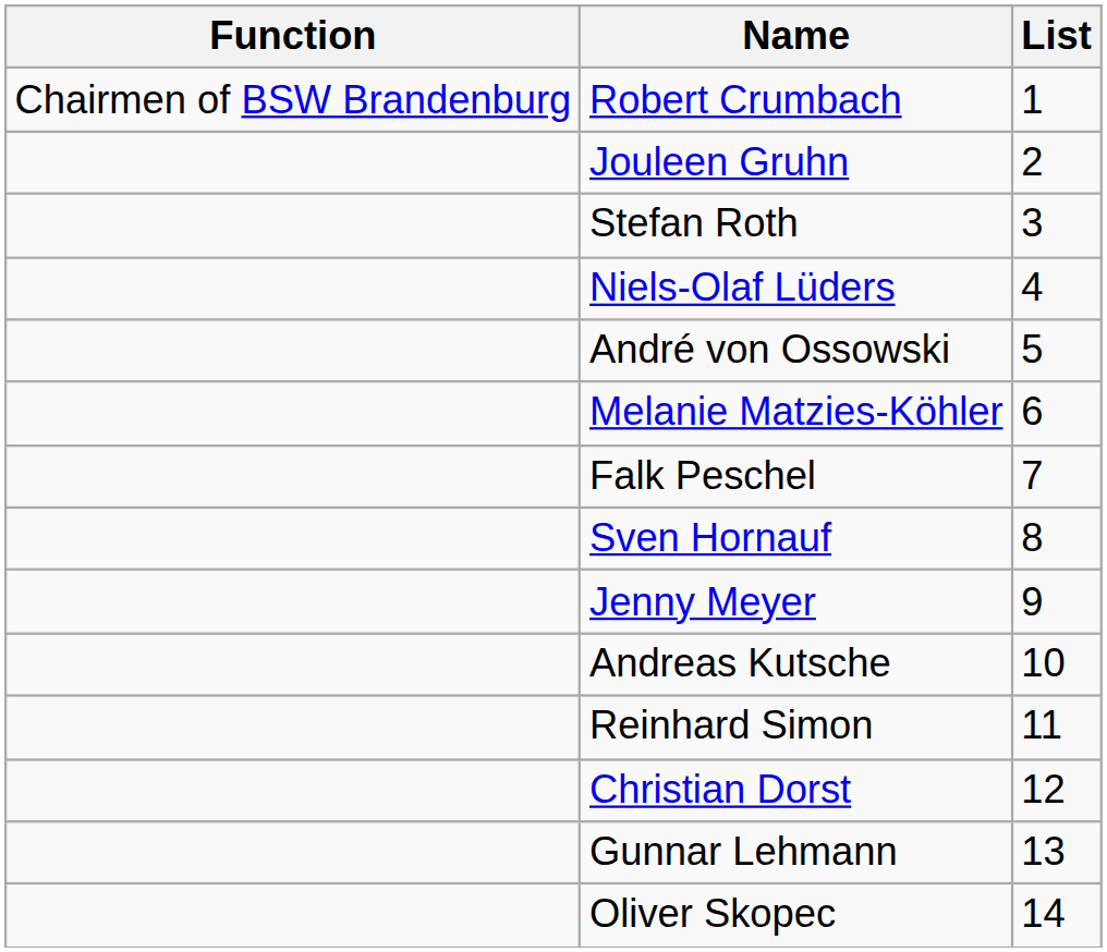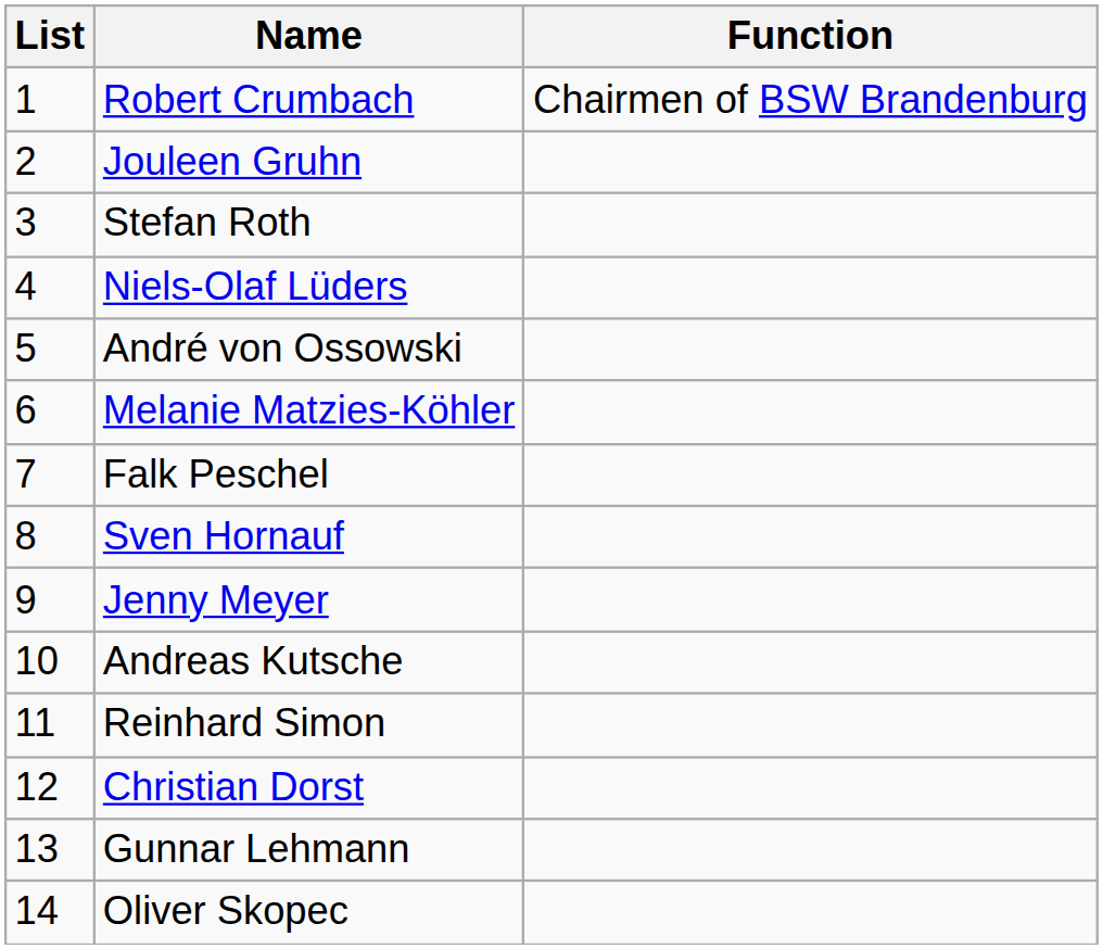 <table class="wikitable sortable">
 <tr>
+<th>List</th>
+<th>Name</th>
 <th>Function</th>
-<th>Name</th>
-<th>List</th>
 </tr>
 <tr>
+<td>1</td>
+<td><a href='#'>Robert Crumbach</a></td>
 <td>Chairmen of <a href='#'>BSW Brandenburg</a></td>
-<td><a href='#'>Robert Crumbach</a></td>
-<td>1</td>
 </tr>
 <tr>
+<td>2</td>
+<td><a href='#'>Jouleen Gruhn</a></td>
 <td></td>
-<td><a href='#'>Jouleen Gruhn</a></td>
-<td>2</td>
 </tr>
 <tr>
+<td>3</td>
+<td>Stefan Roth</td>
 <td></td>
-<td>Stefan Roth</td>
-<td>3</td>
 </tr>
 <tr>
+<td>4</td>
+<td><a href='#'>Niels-Olaf Lüders</a></td>
 <td></td>
-<td><a href='#'>Niels-Olaf Lüders</a></td>
-<td>4</td>
 </tr>
 <tr>
+<td>5</td>
+<td>André von Ossowski</td>
 <td></td>
-<td>André von Ossowski</td>
-<td>5</td>
 </tr>
 <tr>
+<td>6</td>
+<td><a href='#'>Melanie Matzies-Köhler</a></td>
 <td></td>
-<td><a href='#'>Melanie Matzies-Köhler</a></td>
-<td>6</td>
 </tr>
 <tr>
+<td>7</td>
+<td>Falk Peschel</td>
 <td></td>
-<td>Falk Peschel</td>
-<td>7</td>
 </tr>
 <tr>
+<td>8</td>
+<td><a href='#'>Sven Hornauf</a></td>
 <td></td>
-<td><a href='#'>Sven Hornauf</a></td>
-<td>8</td>
 </tr>
 <tr>
+<td>9</td>
+<td><a href='#'>Jenny Meyer</a></td>
 <td></td>
-<td><a href='#'>Jenny Meyer</a></td>
-<td>9</td>
 </tr>
 <tr>
+<td>10</td>
+<td>Andreas Kutsche</td>
 <td></td>
-<td>Andreas Kutsche</td>
-<td>10</td>
 </tr>
 <tr>
+<td>11</td>
+<td>Reinhard Simon</td>
 <td></td>
-<td>Reinhard Simon</td>
-<td>11</td>
 </tr>
 <tr>
+<td>12</td>
+<td><a href='#'>Christian Dorst</a></td>
 <td></td>
-<td><a href='#'>Christian Dorst</a></td>
-<td>12</td>
 </tr>
 <tr>
+<td>13</td>
+<td>Gunnar Lehmann</td>
 <td></td>
-<td>Gunnar Lehmann</td>
-<td>13</td>
 </tr>
 <tr>
+<td>14</td>
+<td>Oliver Skopec</td>
 <td></td>
-<td>Oliver Skopec</td>
-<td>14</td>
 </tr>
 </table>
